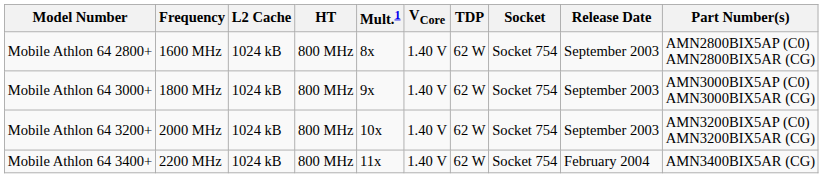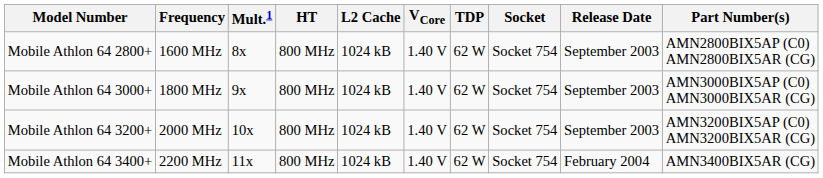 <table class="wikitable">
 <tr>
 <th>Model Number</th>
 <th>Frequency</th>
+<th>Mult.<sup><a href='#'>1</a></sup></th>
+<th>HT</th>
 <th>L2 Cache</th>
-<th>HT</th>
-<th>Mult.<sup><a href='#'>1</a></sup></th>
 <th>V<sub>Core</sub></th>
 <th>TDP</th>
 <th>Socket</th>
 <th>Release Date</th>
 <th>Part Number(s)</th>
 </tr>
 <tr>
 <td>Mobile Athlon 64 2800+</td>
 <td>1600 MHz</td>
+<td>8x</td>
+<td>800 MHz</td>
 <td>1024 kB</td>
-<td>800 MHz</td>
-<td>8x</td>
 <td>1.40 V</td>
 <td>62 W</td>
 <td>Socket 754</td>
 <td>September 2003</td>
 <td>AMN2800BIX5AP (C0)<br>AMN2800BIX5AR (CG)</td>
 </tr>
 <tr>
 <td>Mobile Athlon 64 3000+</td>
 <td>1800 MHz</td>
+<td>9x</td>
+<td>800 MHz</td>
 <td>1024 kB</td>
-<td>800 MHz</td>
-<td>9x</td>
 <td>1.40 V</td>
 <td>62 W</td>
 <td>Socket 754</td>
 <td>September 2003</td>
 <td>AMN3000BIX5AP (C0)<br>AMN3000BIX5AR (CG)</td>
 </tr>
 <tr>
 <td>Mobile Athlon 64 3200+</td>
 <td>2000 MHz</td>
+<td>10x</td>
+<td>800 MHz</td>
 <td>1024 kB</td>
-<td>800 MHz</td>
-<td>10x</td>
 <td>1.40 V</td>
 <td>62 W</td>
 <td>Socket 754</td>
 <td>September 2003</td>
 <td>AMN3200BIX5AP (C0)<br>AMN3200BIX5AR (CG)</td>
 </tr>
 <tr>
 <td>Mobile Athlon 64 3400+</td>
 <td>2200 MHz</td>
+<td>11x</td>
+<td>800 MHz</td>
 <td>1024 kB</td>
-<td>800 MHz</td>
-<td>11x</td>
 <td>1.40 V</td>
 <td>62 W</td>
 <td>Socket 754</td>
 <td>February 2004</td>
 <td>AMN3400BIX5AR (CG)</td>
 </tr>
 </table>
